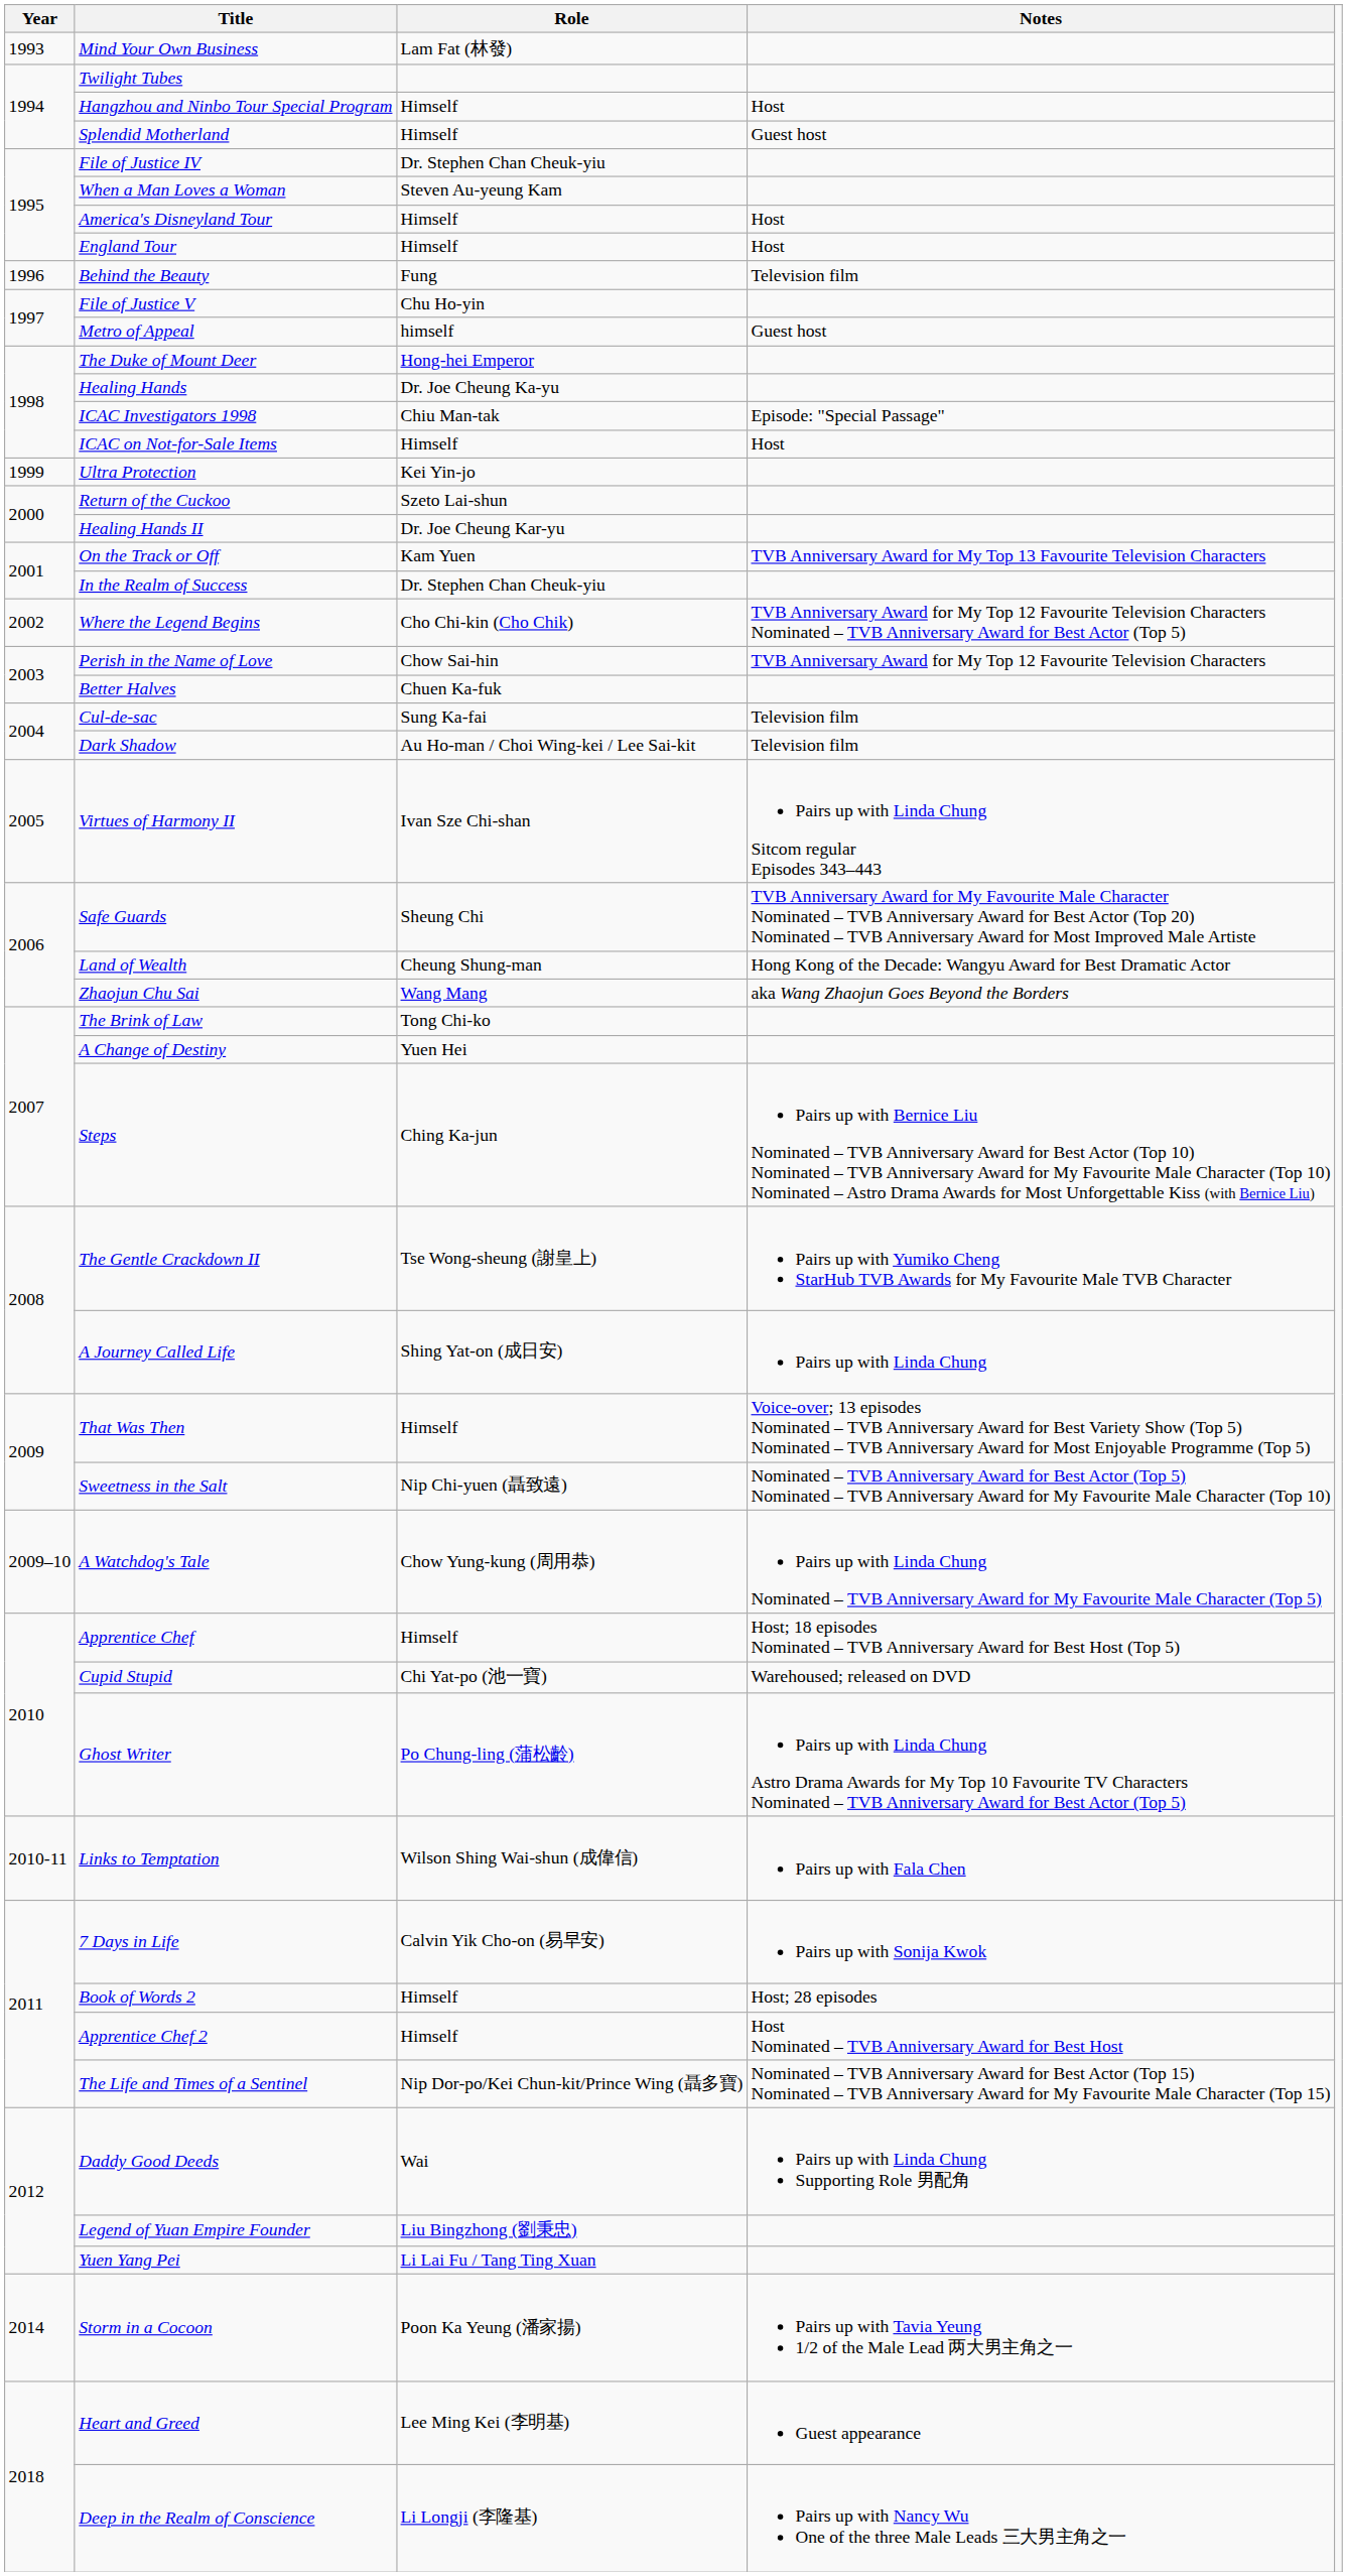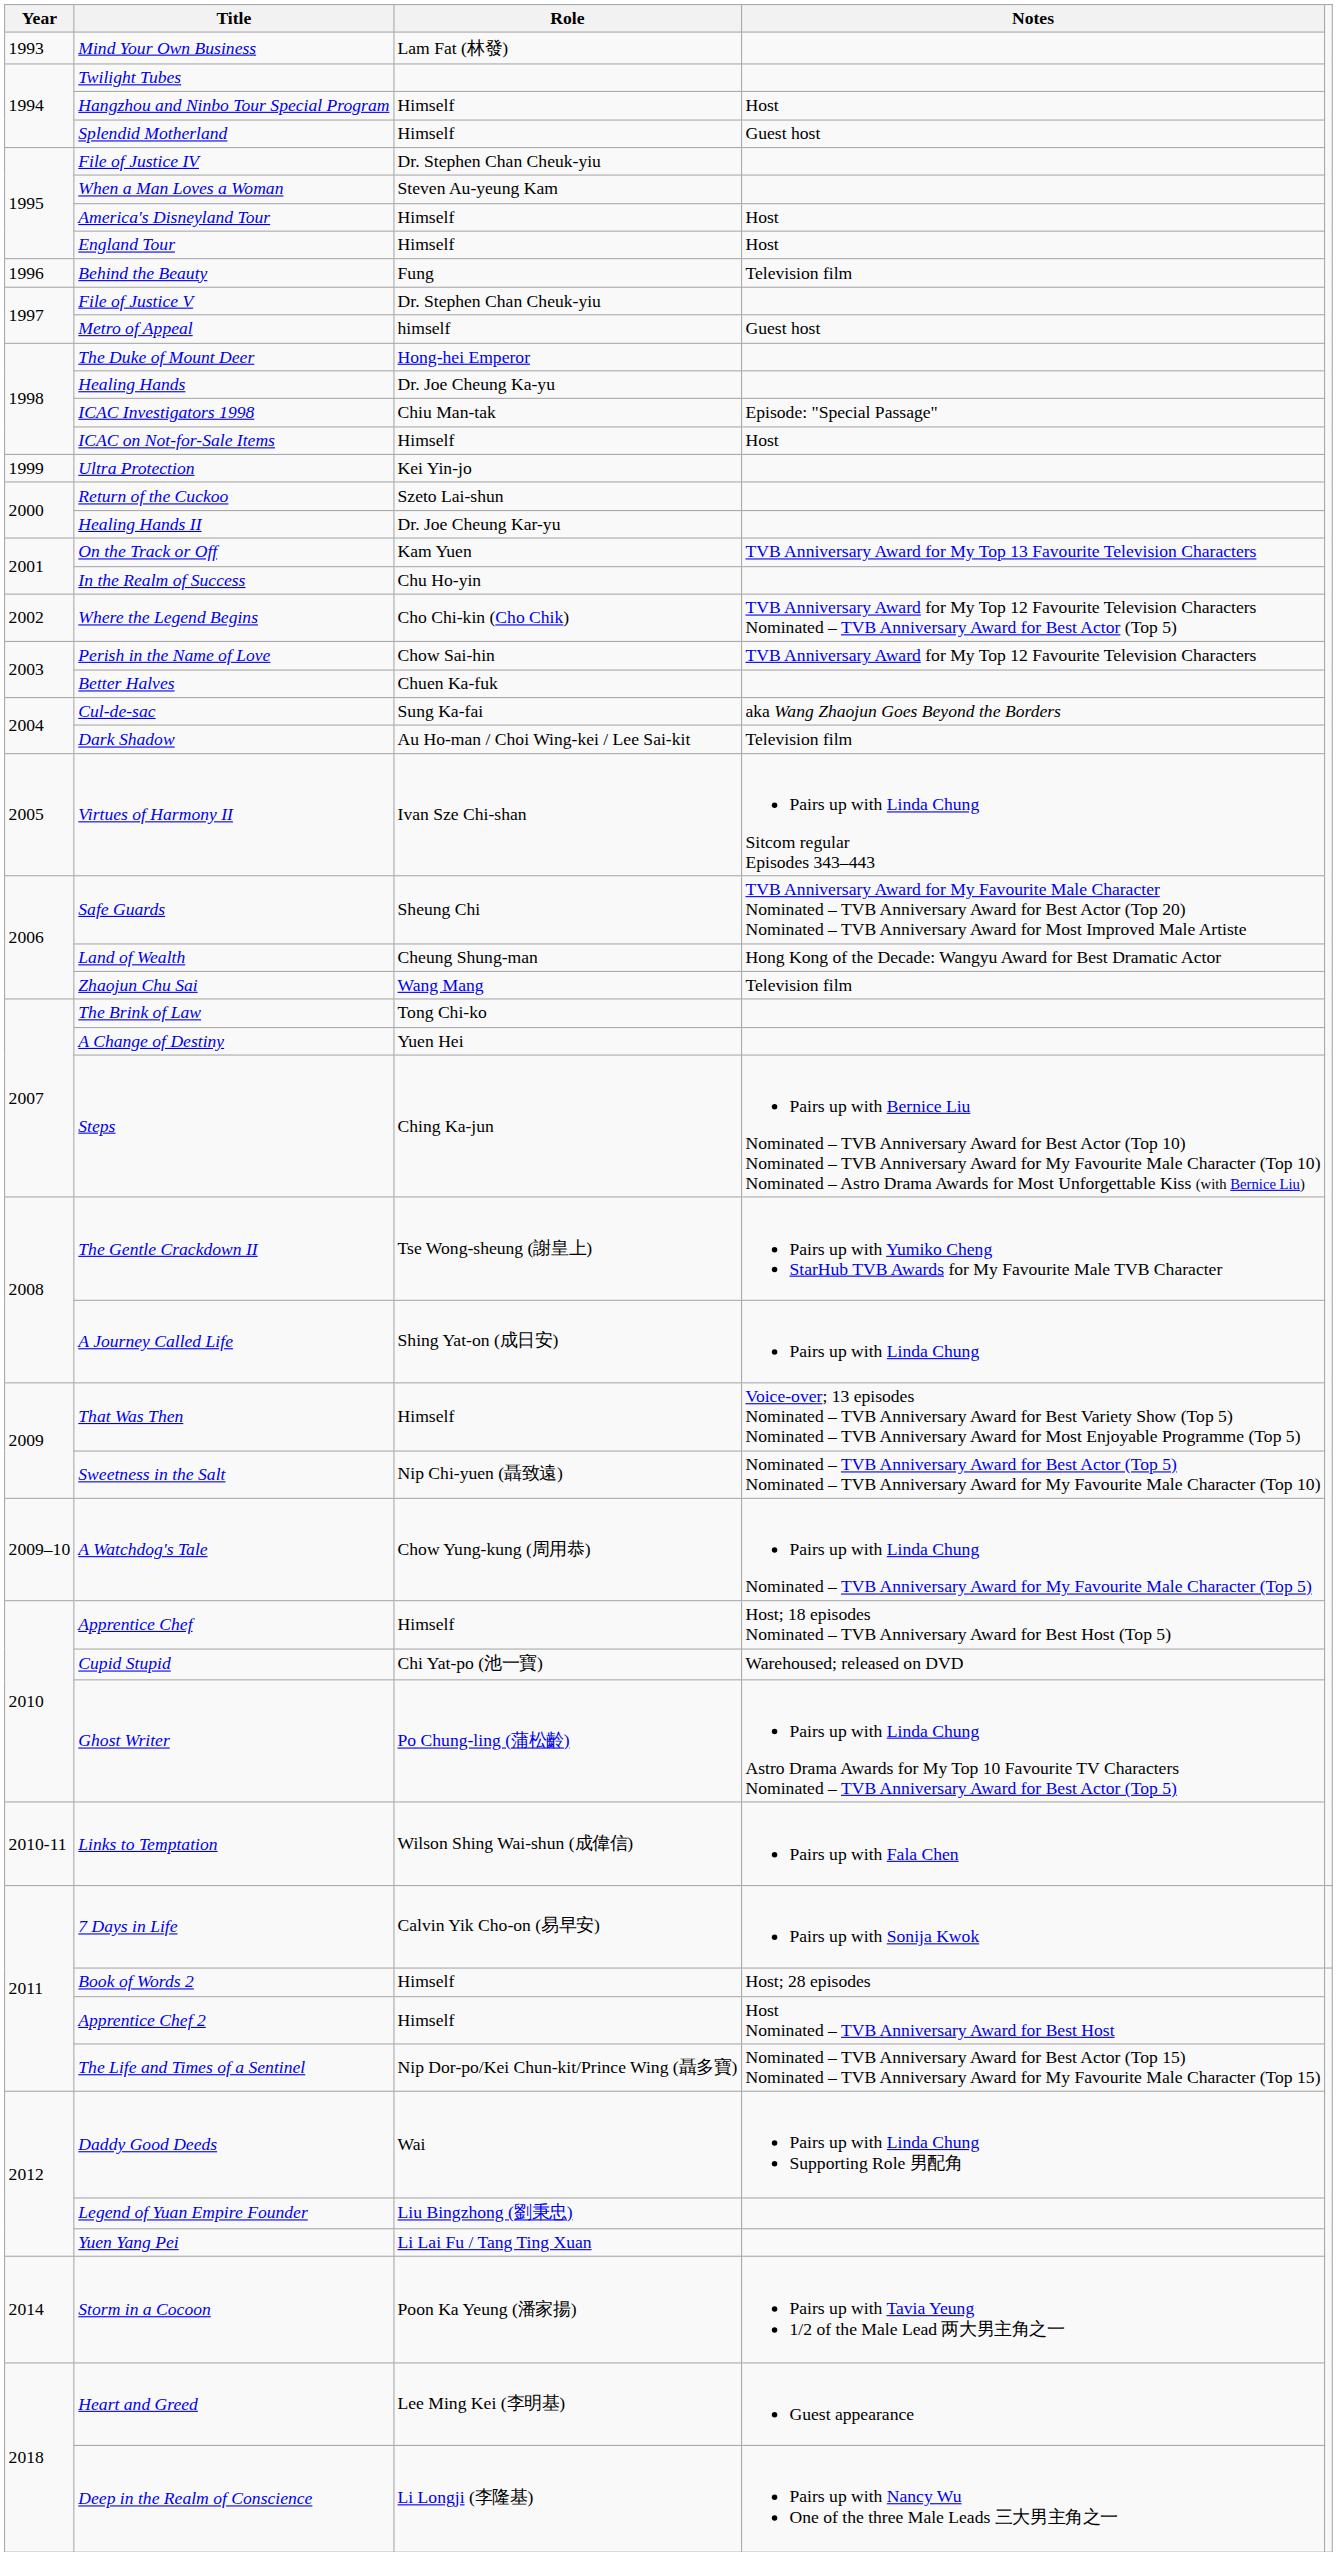 <table class="wikitable sortable">
 <tr>
 <th>Year</th>
 <th>Title</th>
 <th>Role</th>
 <th class="unsortable">Notes</th>
 </tr>
 <tr>
 <td>1993</td>
 <td><em><a href='#'>Mind Your Own Business</a></em></td>
 <td>Lam Fat (林發)</td>
 <td></td>
 </tr>
 <tr>
 <td rowspan=3>1994</td>
 <td><em><a href='#'>Twilight Tubes</a></em></td>
 <td></td>
 <td></td>
 </tr>
 <tr>
 <td><em><a href='#'>Hangzhou and Ninbo Tour Special Program</a></em></td>
 <td>Himself</td>
 <td>Host</td>
 </tr>
 <tr>
 <td><em><a href='#'>Splendid Motherland</a></em></td>
 <td>Himself</td>
 <td>Guest host</td>
 </tr>
 <tr>
 <td rowspan=4>1995</td>
 <td><em><a href='#'>File of Justice IV</a></em></td>
 <td>Dr. Stephen Chan Cheuk-yiu</td>
 <td></td>
 </tr>
 <tr>
 <td><em><a href='#'>When a Man Loves a Woman</a></em></td>
 <td>Steven Au-yeung Kam</td>
 <td></td>
 </tr>
 <tr>
 <td><em><a href='#'>America's Disneyland Tour</a></em></td>
 <td>Himself</td>
 <td>Host</td>
 </tr>
 <tr>
 <td><em><a href='#'>England Tour</a></em></td>
 <td>Himself</td>
 <td>Host</td>
 </tr>
 <tr>
 <td>1996</td>
 <td><em><a href='#'>Behind the Beauty</a></em></td>
 <td>Fung</td>
 <td>Television film</td>
 </tr>
 <tr>
 <td rowspan=2>1997</td>
 <td><em><a href='#'>File of Justice V</a></em></td>
-<td>Chu Ho-yin</td>
+<td>Dr. Stephen Chan Cheuk-yiu</td>
 <td></td>
 </tr>
 <tr>
 <td><em><a href='#'>Metro of Appeal</a></em></td>
 <td>himself</td>
 <td>Guest host</td>
 </tr>
 <tr>
 <td rowspan=4>1998</td>
 <td><em><a href='#'>The Duke of Mount Deer</a></em></td>
 <td><a href='#'>Hong-hei Emperor</a></td>
 <td></td>
 </tr>
 <tr>
 <td><em><a href='#'>Healing Hands</a></em></td>
 <td>Dr. Joe Cheung Ka-yu</td>
 <td></td>
 </tr>
 <tr>
 <td><em><a href='#'>ICAC Investigators 1998</a></em></td>
 <td>Chiu Man-tak</td>
 <td>Episode: "Special Passage"</td>
 </tr>
 <tr>
 <td><em><a href='#'>ICAC on Not-for-Sale Items</a></em></td>
 <td>Himself</td>
 <td>Host</td>
 </tr>
 <tr>
 <td>1999</td>
 <td><em><a href='#'>Ultra Protection</a></em></td>
 <td>Kei Yin-jo</td>
 <td></td>
 </tr>
 <tr>
 <td rowspan=2>2000</td>
 <td><em><a href='#'>Return of the Cuckoo</a></em></td>
 <td>Szeto Lai-shun</td>
 <td></td>
 </tr>
 <tr>
 <td><em><a href='#'>Healing Hands II</a></em></td>
 <td>Dr. Joe Cheung Kar-yu</td>
 <td></td>
 </tr>
 <tr>
 <td rowspan=2>2001</td>
 <td><em><a href='#'>On the Track or Off</a></em></td>
 <td>Kam Yuen</td>
 <td><a href='#'>TVB Anniversary Award for My Top 13 Favourite Television Characters</a></td>
 </tr>
 <tr>
 <td><em><a href='#'>In the Realm of Success</a></em></td>
-<td>Dr. Stephen Chan Cheuk-yiu</td>
+<td>Chu Ho-yin</td>
 <td></td>
 </tr>
 <tr>
 <td>2002</td>
 <td><em><a href='#'>Where the Legend Begins</a></em></td>
 <td>Cho Chi-kin (<a href='#'>Cho Chik</a>)</td>
 <td><a href='#'>TVB Anniversary Award</a> for My Top 12 Favourite Television Characters<br>Nominated – <a href='#'>TVB Anniversary Award for Best Actor</a> (Top 5)</td>
 </tr>
 <tr>
 <td rowspan=2>2003</td>
 <td><em><a href='#'>Perish in the Name of Love</a></em></td>
 <td>Chow Sai-hin</td>
 <td><a href='#'>TVB Anniversary Award</a> for My Top 12 Favourite Television Characters</td>
 </tr>
 <tr>
 <td><em><a href='#'>Better Halves</a></em></td>
 <td>Chuen Ka-fuk</td>
 <td></td>
 </tr>
 <tr>
 <td rowspan=2>2004</td>
 <td><em><a href='#'>Cul-de-sac</a></em></td>
 <td>Sung Ka-fai</td>
-<td>Television film</td>
+<td>aka <em>Wang Zhaojun Goes Beyond the Borders</em></td>
 </tr>
 <tr>
 <td><em><a href='#'>Dark Shadow</a></em></td>
 <td>Au Ho-man / Choi Wing-kei / Lee Sai-kit</td>
 <td>Television film</td>
 </tr>
 <tr>
 <td>2005</td>
 <td><em><a href='#'>Virtues of Harmony II</a></em></td>
 <td>Ivan Sze Chi-shan</td>
 <td><br><ul><li>Pairs up with <a href='#'>Linda Chung</a></li></ul>Sitcom regular<br>Episodes 343–443</td>
 </tr>
 <tr>
 <td rowspan=3>2006</td>
 <td><em><a href='#'>Safe Guards</a></em></td>
 <td>Sheung Chi</td>
 <td><a href='#'>TVB Anniversary Award for My Favourite Male Character</a><br>Nominated – TVB Anniversary Award for Best Actor (Top 20)<br>Nominated – TVB Anniversary Award for Most Improved Male Artiste</td>
 </tr>
 <tr>
 <td><em><a href='#'>Land of Wealth</a></em></td>
 <td>Cheung Shung-man</td>
 <td>Hong Kong of the Decade: Wangyu Award for Best Dramatic Actor</td>
 </tr>
 <tr>
 <td><em><a href='#'>Zhaojun Chu Sai</a></em></td>
 <td><a href='#'>Wang Mang</a></td>
-<td>aka <em>Wang Zhaojun Goes Beyond the Borders</em></td>
+<td>Television film</td>
 </tr>
 <tr>
 <td rowspan=3>2007</td>
 <td><em><a href='#'>The Brink of Law</a></em></td>
 <td>Tong Chi-ko</td>
 <td></td>
 </tr>
 <tr>
 <td><em><a href='#'>A Change of Destiny</a></em></td>
 <td>Yuen Hei</td>
 <td></td>
 </tr>
 <tr>
 <td><em><a href='#'>Steps</a></em></td>
 <td>Ching Ka-jun</td>
 <td><br><ul><li>Pairs up with <a href='#'>Bernice Liu</a></li></ul>Nominated – TVB Anniversary Award for Best Actor (Top 10)<br>Nominated – TVB Anniversary Award for My Favourite Male Character (Top 10)<br>Nominated – Astro Drama Awards for Most Unforgettable Kiss <small>(with <a href='#'>Bernice Liu</a>)</small></td>
 </tr>
 <tr>
 <td rowspan=2>2008</td>
 <td><em><a href='#'>The Gentle Crackdown II</a></em></td>
 <td>Tse Wong-sheung (謝皇上)</td>
 <td><br><ul><li>Pairs up with <a href='#'>Yumiko Cheng</a></li><li><a href='#'>StarHub TVB Awards</a> for My Favourite Male TVB Character</li></ul></td>
 </tr>
 <tr>
 <td><em><a href='#'>A Journey Called Life</a></em></td>
 <td>Shing Yat-on (成日安)</td>
 <td><br><ul><li>Pairs up with <a href='#'>Linda Chung</a></li></ul></td>
 </tr>
 <tr>
 <td rowspan=2>2009</td>
 <td><em><a href='#'>That Was Then</a></em></td>
 <td>Himself</td>
 <td><a href='#'>Voice-over</a>; 13 episodes <br> Nominated – TVB Anniversary Award for Best Variety Show (Top 5)<br>Nominated – TVB Anniversary Award for Most Enjoyable Programme (Top 5)</td>
 </tr>
 <tr>
 <td><em><a href='#'>Sweetness in the Salt</a></em></td>
 <td>Nip Chi-yuen (聶致遠)</td>
 <td>Nominated – <a href='#'>TVB Anniversary Award for Best Actor (Top 5)</a><br>Nominated – TVB Anniversary Award for My Favourite Male Character (Top 10)</td>
 </tr>
 <tr>
 <td>2009–10</td>
 <td><em><a href='#'>A Watchdog's Tale</a></em></td>
 <td>Chow Yung-kung (周用恭)</td>
 <td><br><ul><li>Pairs up with <a href='#'>Linda Chung</a></li></ul>Nominated – <a href='#'>TVB Anniversary Award for My Favourite Male Character (Top 5)</a></td>
 </tr>
 <tr>
 <td rowspan=3>2010</td>
 <td><em><a href='#'>Apprentice Chef</a></em></td>
 <td>Himself</td>
 <td>Host; 18 episodes<br>Nominated – TVB Anniversary Award for Best Host (Top 5)</td>
 </tr>
 <tr>
 <td><em><a href='#'>Cupid Stupid</a></em></td>
 <td>Chi Yat-po (池一寶)</td>
 <td>Warehoused; released on DVD</td>
 </tr>
 <tr>
 <td><em><a href='#'>Ghost Writer</a></em></td>
 <td><a href='#'>Po Chung-ling (蒲松齡)</a></td>
 <td><br><ul><li>Pairs up with <a href='#'>Linda Chung</a></li></ul>Astro Drama Awards for My Top 10 Favourite TV Characters<br>Nominated – <a href='#'>TVB Anniversary Award for Best Actor (Top 5)</a></td>
 </tr>
 <tr>
 <td>2010-11</td>
 <td><em><a href='#'>Links to Temptation</a></em></td>
 <td>Wilson Shing Wai-shun (成偉信)</td>
 <td><br><ul><li>Pairs up with <a href='#'>Fala Chen</a></li></ul></td>
 </tr>
 <tr>
 <td rowspan=4>2011</td>
 <td><em><a href='#'>7 Days in Life</a></em></td>
 <td>Calvin Yik Cho-on (易早安)</td>
 <td><br><ul><li>Pairs up with <a href='#'>Sonija Kwok</a></li></ul></td>
 <td></td>
 </tr>
 <tr>
 <td><em><a href='#'>Book of Words 2</a></em></td>
 <td>Himself</td>
 <td>Host; 28 episodes</td>
 </tr>
 <tr>
 <td><em><a href='#'>Apprentice Chef 2</a></em></td>
 <td>Himself</td>
 <td>Host<br>Nominated – <a href='#'>TVB Anniversary Award for Best Host</a></td>
 </tr>
 <tr>
 <td><em><a href='#'>The Life and Times of a Sentinel</a></em></td>
 <td>Nip Dor-po/Kei Chun-kit/Prince Wing (聶多寶)</td>
 <td>Nominated – TVB Anniversary Award for Best Actor (Top 15)<br>Nominated – TVB Anniversary Award for My Favourite Male Character (Top 15)</td>
 </tr>
 <tr>
 <td rowspan=3>2012</td>
 <td><em><a href='#'>Daddy Good Deeds</a></em></td>
 <td>Wai</td>
 <td><br><ul><li>Pairs up with <a href='#'>Linda Chung</a></li><li>Supporting Role 男配角</li></ul></td>
 </tr>
 <tr>
 <td><em><a href='#'>Legend of Yuan Empire Founder</a></em></td>
 <td><a href='#'>Liu Bingzhong (劉秉忠)</a></td>
 <td></td>
 </tr>
 <tr>
 <td><em><a href='#'>Yuen Yang Pei</a></em></td>
 <td><a href='#'>Li Lai Fu / Tang Ting Xuan</a></td>
 <td></td>
 </tr>
 <tr>
 <td>2014</td>
 <td><em><a href='#'>Storm in a Cocoon</a></em></td>
 <td>Poon Ka Yeung (潘家揚)</td>
 <td><br><ul><li>Pairs up with <a href='#'>Tavia Yeung</a></li><li>1/2 of the Male Lead 两大男主角之一</li></ul></td>
 </tr>
 <tr>
 <td rowspan=2>2018</td>
 <td><em><a href='#'>Heart and Greed</a></em></td>
 <td>Lee Ming Kei (李明基)</td>
 <td><br><ul><li>Guest appearance</li></ul></td>
 </tr>
 <tr>
 <td><em><a href='#'>Deep in the Realm of Conscience</a></em></td>
 <td><a href='#'>Li Longji</a> (李隆基)</td>
 <td><br><ul><li>Pairs up with <a href='#'>Nancy Wu</a></li><li>One of the three Male Leads 三大男主角之一</li></ul></td>
 </tr>
 </table>
